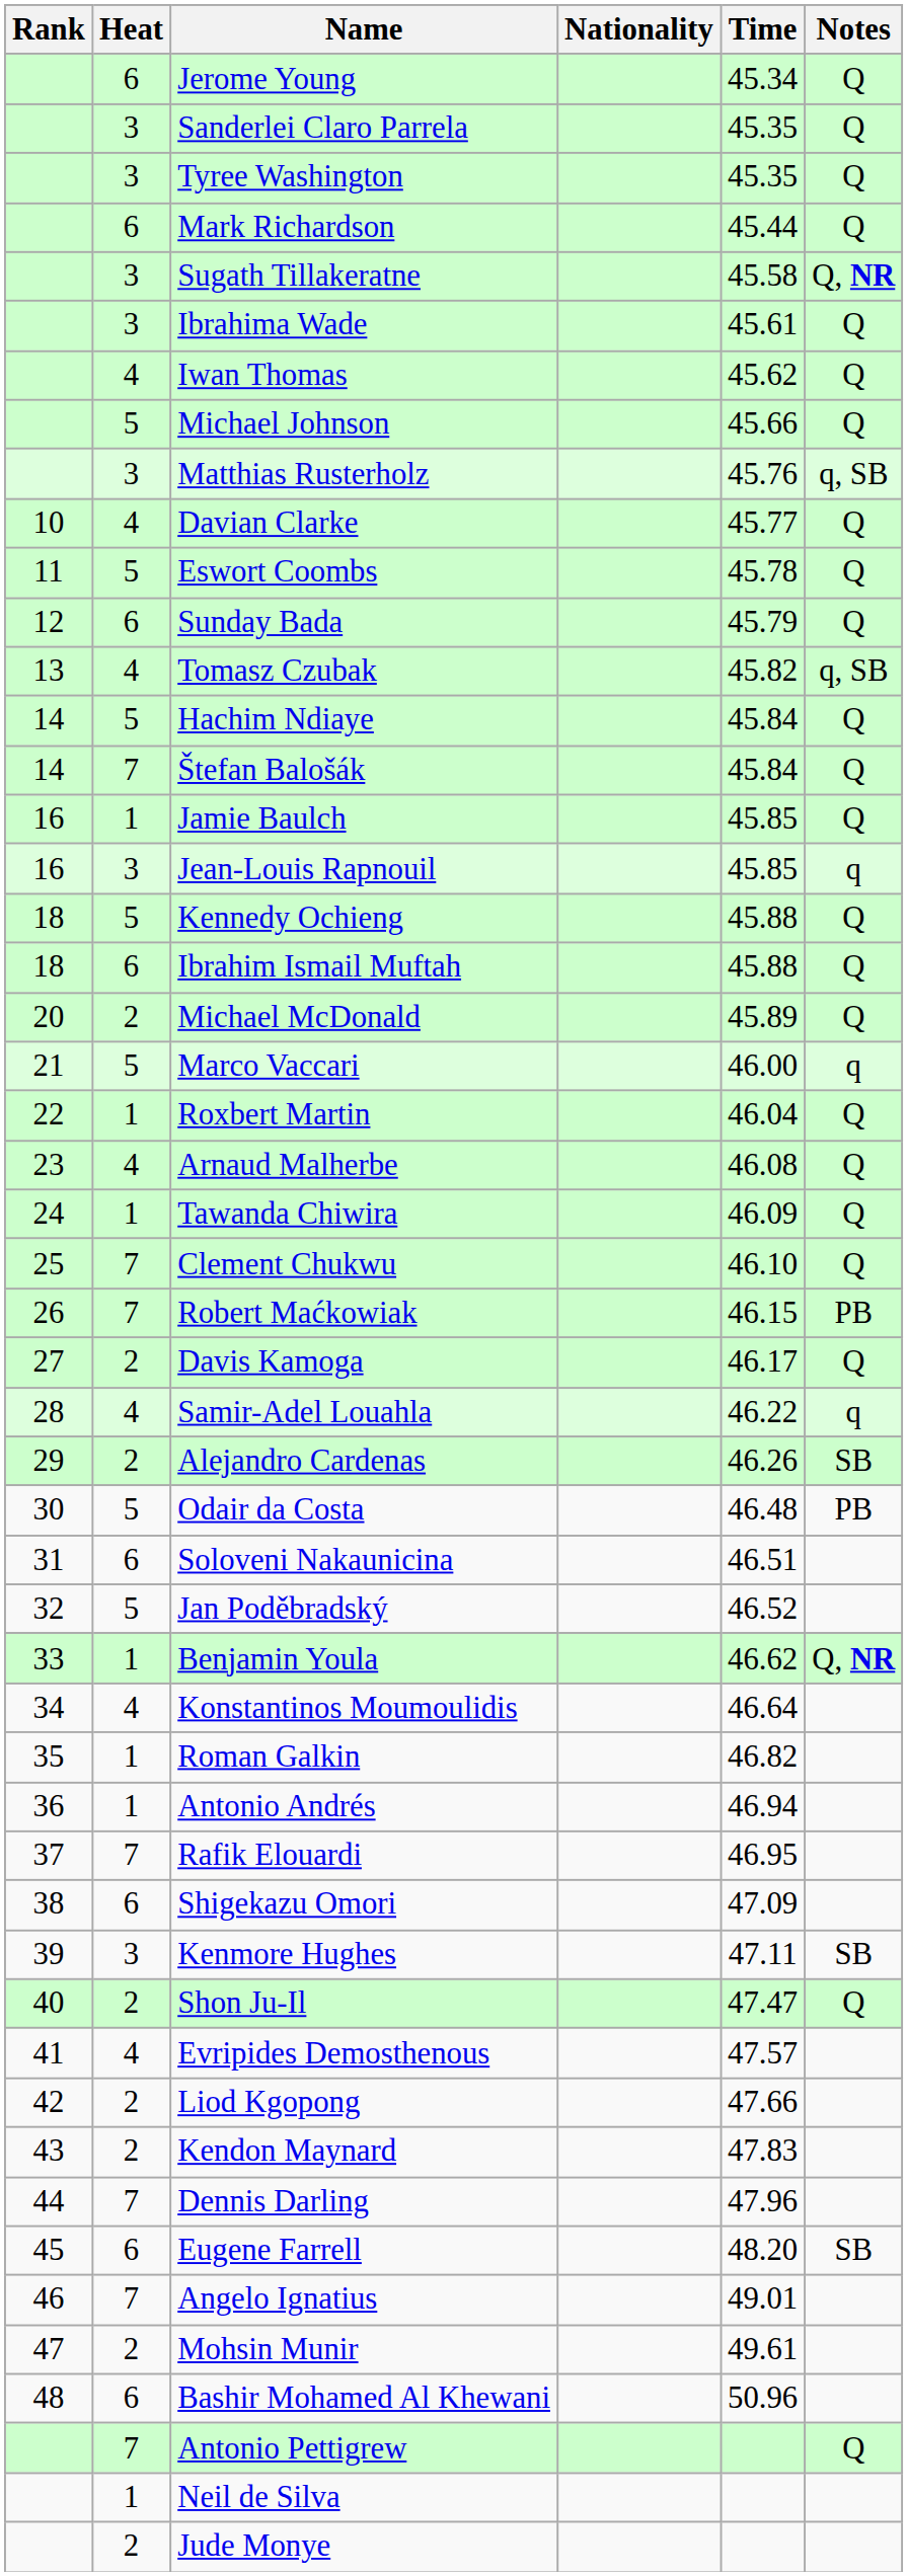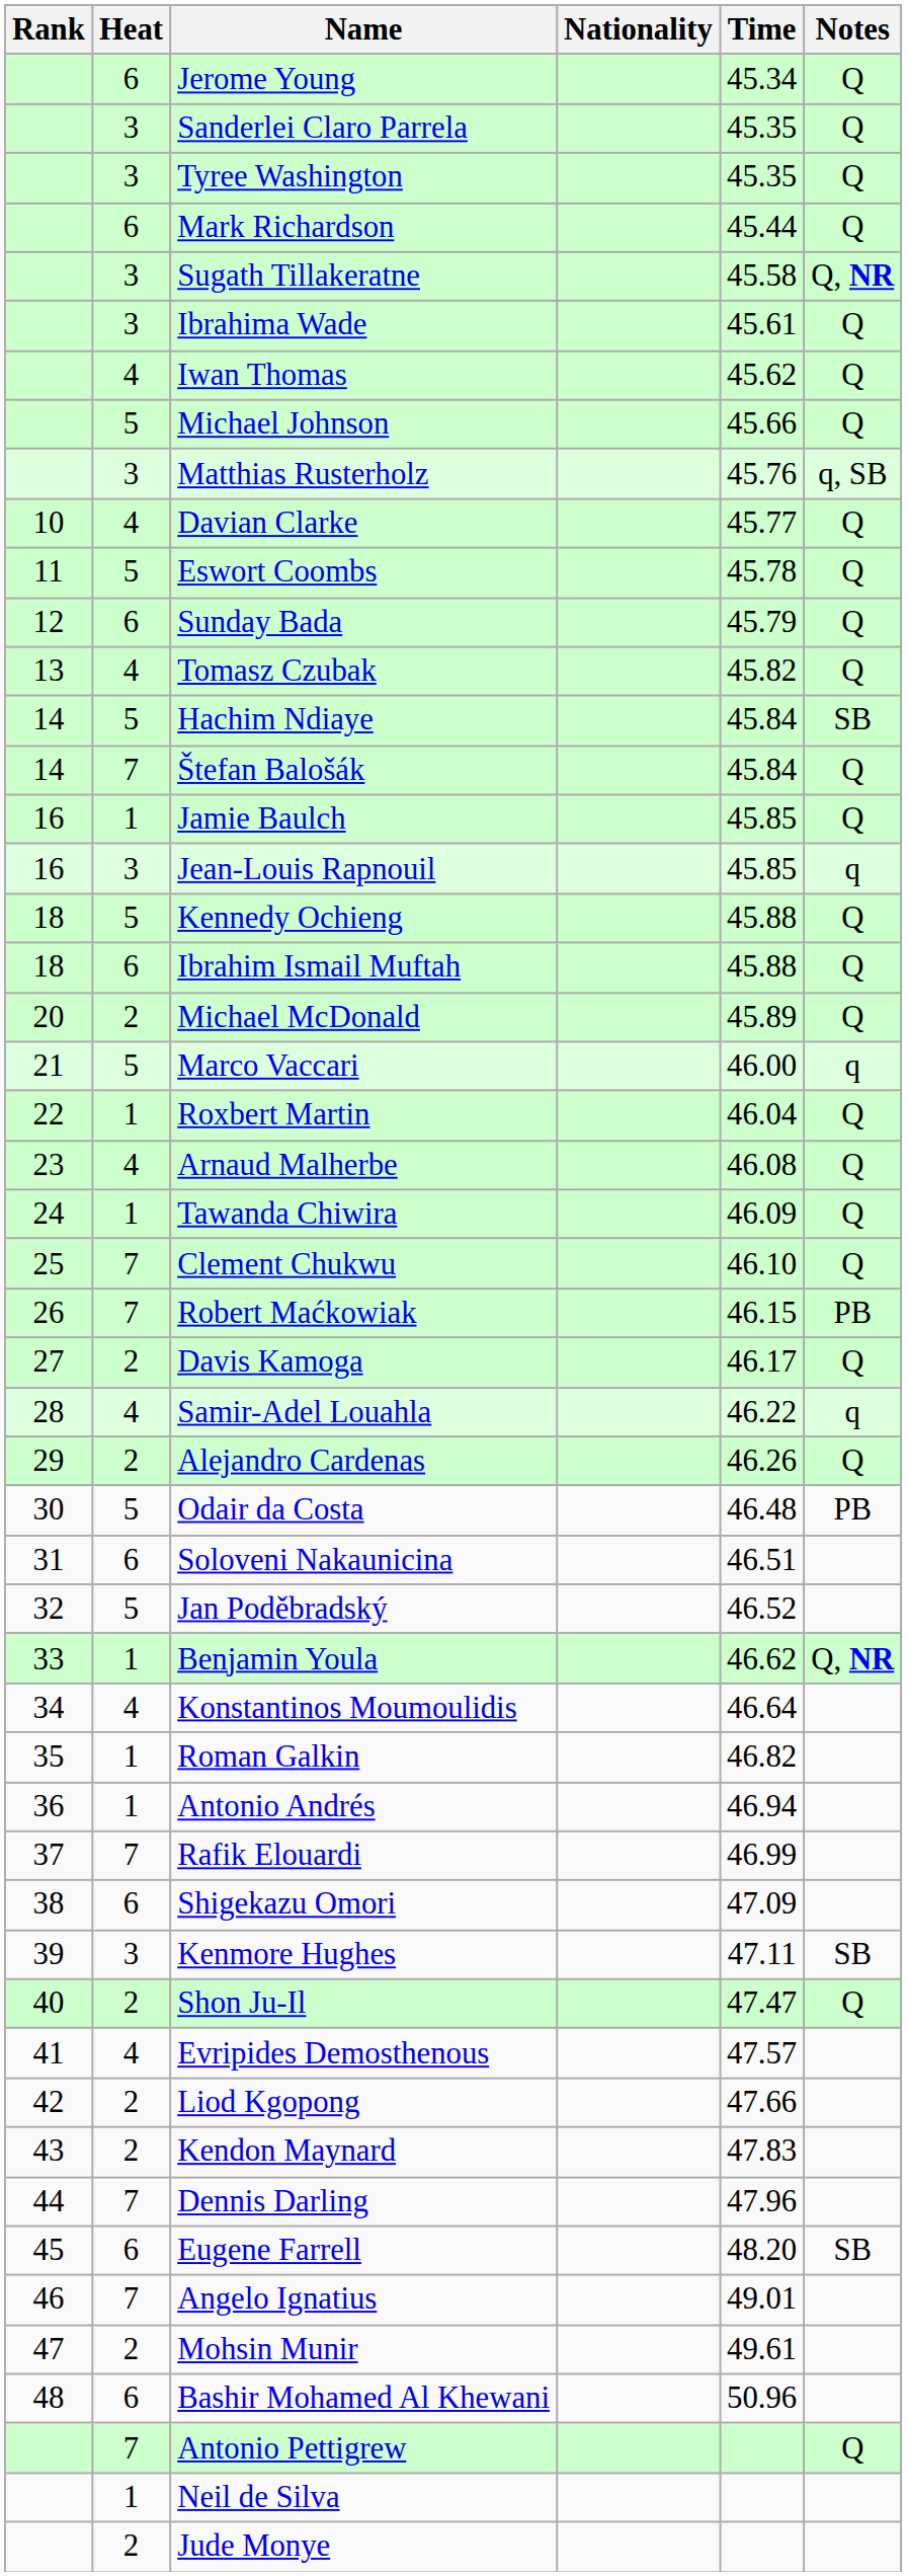 <table class="wikitable sortable" style="text-align:center">
 <tr>
 <th>Rank</th>
 <th>Heat</th>
 <th>Name</th>
 <th>Nationality</th>
 <th>Time</th>
 <th>Notes</th>
 </tr>
 <tr bgcolor=ccffcc>
 <td></td>
 <td>6</td>
 <td align=left><a href='#'>Jerome Young</a></td>
 <td align=left></td>
 <td>45.34</td>
 <td>Q</td>
 </tr>
 <tr bgcolor=ccffcc>
 <td></td>
 <td>3</td>
 <td align=left><a href='#'>Sanderlei Claro Parrela</a></td>
 <td align=left></td>
 <td>45.35</td>
 <td>Q</td>
 </tr>
 <tr bgcolor=ccffcc>
 <td></td>
 <td>3</td>
 <td align=left><a href='#'>Tyree Washington</a></td>
 <td align=left></td>
 <td>45.35</td>
 <td>Q</td>
 </tr>
 <tr bgcolor=ccffcc>
 <td></td>
 <td>6</td>
 <td align=left><a href='#'>Mark Richardson</a></td>
 <td align=left></td>
 <td>45.44</td>
 <td>Q</td>
 </tr>
 <tr bgcolor=ccffcc>
 <td></td>
 <td>3</td>
 <td align=left><a href='#'>Sugath Tillakeratne</a></td>
 <td align=left></td>
 <td>45.58</td>
 <td>Q, <strong><a href='#'>NR</a></strong></td>
 </tr>
 <tr bgcolor=ccffcc>
 <td></td>
 <td>3</td>
 <td align=left><a href='#'>Ibrahima Wade</a></td>
 <td align=left></td>
 <td>45.61</td>
 <td>Q</td>
 </tr>
 <tr bgcolor=ccffcc>
 <td></td>
 <td>4</td>
 <td align=left><a href='#'>Iwan Thomas</a></td>
 <td align=left></td>
 <td>45.62</td>
 <td>Q</td>
 </tr>
 <tr bgcolor=ccffcc>
 <td></td>
 <td>5</td>
 <td align=left><a href='#'>Michael Johnson</a></td>
 <td align=left></td>
 <td>45.66</td>
 <td>Q</td>
 </tr>
 <tr bgcolor=ddffdd>
 <td></td>
 <td>3</td>
 <td align=left><a href='#'>Matthias Rusterholz</a></td>
 <td align=left></td>
 <td>45.76</td>
 <td>q, SB</td>
 </tr>
 <tr bgcolor=ccffcc>
 <td>10</td>
 <td>4</td>
 <td align=left><a href='#'>Davian Clarke</a></td>
 <td align=left></td>
 <td>45.77</td>
 <td>Q</td>
 </tr>
 <tr bgcolor=ccffcc>
 <td>11</td>
 <td>5</td>
 <td align=left><a href='#'>Eswort Coombs</a></td>
 <td align=left></td>
 <td>45.78</td>
 <td>Q</td>
 </tr>
 <tr bgcolor=ccffcc>
 <td>12</td>
 <td>6</td>
 <td align=left><a href='#'>Sunday Bada</a></td>
 <td align=left></td>
 <td>45.79</td>
 <td>Q</td>
 </tr>
 <tr bgcolor=ccffcc>
 <td>13</td>
 <td>4</td>
 <td align=left><a href='#'>Tomasz Czubak</a></td>
 <td align=left></td>
 <td>45.82</td>
-<td>q, SB</td>
+<td>Q</td>
 </tr>
 <tr bgcolor=ccffcc>
 <td>14</td>
 <td>5</td>
 <td align=left><a href='#'>Hachim Ndiaye</a></td>
 <td align=left></td>
 <td>45.84</td>
-<td>Q</td>
+<td>SB</td>
 </tr>
 <tr bgcolor=ccffcc>
 <td>14</td>
 <td>7</td>
 <td align=left><a href='#'>Štefan Balošák</a></td>
 <td align=left></td>
 <td>45.84</td>
 <td>Q</td>
 </tr>
 <tr bgcolor=ccffcc>
 <td>16</td>
 <td>1</td>
 <td align=left><a href='#'>Jamie Baulch</a></td>
 <td align=left></td>
 <td>45.85</td>
 <td>Q</td>
 </tr>
 <tr bgcolor=ddffdd>
 <td>16</td>
 <td>3</td>
 <td align=left><a href='#'>Jean-Louis Rapnouil</a></td>
 <td align=left></td>
 <td>45.85</td>
 <td>q</td>
 </tr>
 <tr bgcolor=ccffcc>
 <td>18</td>
 <td>5</td>
 <td align=left><a href='#'>Kennedy Ochieng</a></td>
 <td align=left></td>
 <td>45.88</td>
 <td>Q</td>
 </tr>
 <tr bgcolor=ccffcc>
 <td>18</td>
 <td>6</td>
 <td align=left><a href='#'>Ibrahim Ismail Muftah</a></td>
 <td align=left></td>
 <td>45.88</td>
 <td>Q</td>
 </tr>
 <tr bgcolor=ccffcc>
 <td>20</td>
 <td>2</td>
 <td align=left><a href='#'>Michael McDonald</a></td>
 <td align=left></td>
 <td>45.89</td>
 <td>Q</td>
 </tr>
 <tr bgcolor=ddffdd>
 <td>21</td>
 <td>5</td>
 <td align=left><a href='#'>Marco Vaccari</a></td>
 <td align=left></td>
 <td>46.00</td>
 <td>q</td>
 </tr>
 <tr bgcolor=ccffcc>
 <td>22</td>
 <td>1</td>
 <td align=left><a href='#'>Roxbert Martin</a></td>
 <td align=left></td>
 <td>46.04</td>
 <td>Q</td>
 </tr>
 <tr bgcolor=ccffcc>
 <td>23</td>
 <td>4</td>
 <td align=left><a href='#'>Arnaud Malherbe</a></td>
 <td align=left></td>
 <td>46.08</td>
 <td>Q</td>
 </tr>
 <tr bgcolor=ccffcc>
 <td>24</td>
 <td>1</td>
 <td align=left><a href='#'>Tawanda Chiwira</a></td>
 <td align=left></td>
 <td>46.09</td>
 <td>Q</td>
 </tr>
 <tr bgcolor=ccffcc>
 <td>25</td>
 <td>7</td>
 <td align=left><a href='#'>Clement Chukwu</a></td>
 <td align=left></td>
 <td>46.10</td>
 <td>Q</td>
 </tr>
 <tr bgcolor=ccffcc>
 <td>26</td>
 <td>7</td>
 <td align=left><a href='#'>Robert Maćkowiak</a></td>
 <td align=left></td>
 <td>46.15</td>
 <td>PB</td>
 </tr>
 <tr bgcolor=ccffcc>
 <td>27</td>
 <td>2</td>
 <td align=left><a href='#'>Davis Kamoga</a></td>
 <td align=left></td>
 <td>46.17</td>
 <td>Q</td>
 </tr>
 <tr bgcolor=ddffdd>
 <td>28</td>
 <td>4</td>
 <td align=left><a href='#'>Samir-Adel Louahla</a></td>
 <td align=left></td>
 <td>46.22</td>
 <td>q</td>
 </tr>
 <tr bgcolor=ccffcc>
 <td>29</td>
 <td>2</td>
 <td align=left><a href='#'>Alejandro Cardenas</a></td>
 <td align=left></td>
 <td>46.26</td>
-<td>SB</td>
+<td>Q</td>
 </tr>
 <tr>
 <td>30</td>
 <td>5</td>
 <td align=left><a href='#'>Odair da Costa</a></td>
 <td align=left></td>
 <td>46.48</td>
 <td>PB</td>
 </tr>
 <tr>
 <td>31</td>
 <td>6</td>
 <td align=left><a href='#'>Soloveni Nakaunicina</a></td>
 <td align=left></td>
 <td>46.51</td>
 <td></td>
 </tr>
 <tr>
 <td>32</td>
 <td>5</td>
 <td align=left><a href='#'>Jan Poděbradský</a></td>
 <td align=left></td>
 <td>46.52</td>
 <td></td>
 </tr>
 <tr bgcolor=ccffcc>
 <td>33</td>
 <td>1</td>
 <td align=left><a href='#'>Benjamin Youla</a></td>
 <td align=left></td>
 <td>46.62</td>
 <td>Q, <strong><a href='#'>NR</a></strong></td>
 </tr>
 <tr>
 <td>34</td>
 <td>4</td>
 <td align=left><a href='#'>Konstantinos Moumoulidis</a></td>
 <td align=left></td>
 <td>46.64</td>
 <td></td>
 </tr>
 <tr>
 <td>35</td>
 <td>1</td>
 <td align=left><a href='#'>Roman Galkin</a></td>
 <td align=left></td>
 <td>46.82</td>
 <td></td>
 </tr>
 <tr>
 <td>36</td>
 <td>1</td>
 <td align=left><a href='#'>Antonio Andrés</a></td>
 <td align=left></td>
 <td>46.94</td>
 <td></td>
 </tr>
 <tr>
 <td>37</td>
 <td>7</td>
 <td align=left><a href='#'>Rafik Elouardi</a></td>
 <td align=left></td>
-<td>46.95</td>
+<td>46.99</td>
 <td></td>
 </tr>
 <tr>
 <td>38</td>
 <td>6</td>
 <td align=left><a href='#'>Shigekazu Omori</a></td>
 <td align=left></td>
 <td>47.09</td>
 <td></td>
 </tr>
 <tr>
 <td>39</td>
 <td>3</td>
 <td align=left><a href='#'>Kenmore Hughes</a></td>
 <td align=left></td>
 <td>47.11</td>
 <td>SB</td>
 </tr>
 <tr bgcolor=ccffcc>
 <td>40</td>
 <td>2</td>
 <td align=left><a href='#'>Shon Ju-Il</a></td>
 <td align=left></td>
 <td>47.47</td>
 <td>Q</td>
 </tr>
 <tr>
 <td>41</td>
 <td>4</td>
 <td align=left><a href='#'>Evripides Demosthenous</a></td>
 <td align=left></td>
 <td>47.57</td>
 <td></td>
 </tr>
 <tr>
 <td>42</td>
 <td>2</td>
 <td align=left><a href='#'>Liod Kgopong</a></td>
 <td align=left></td>
 <td>47.66</td>
 <td></td>
 </tr>
 <tr>
 <td>43</td>
 <td>2</td>
 <td align=left><a href='#'>Kendon Maynard</a></td>
 <td align=left></td>
 <td>47.83</td>
 <td></td>
 </tr>
 <tr>
 <td>44</td>
 <td>7</td>
 <td align=left><a href='#'>Dennis Darling</a></td>
 <td align=left></td>
 <td>47.96</td>
 <td></td>
 </tr>
 <tr>
 <td>45</td>
 <td>6</td>
 <td align=left><a href='#'>Eugene Farrell</a></td>
 <td align=left></td>
 <td>48.20</td>
 <td>SB</td>
 </tr>
 <tr>
 <td>46</td>
 <td>7</td>
 <td align=left><a href='#'>Angelo Ignatius</a></td>
 <td align=left></td>
 <td>49.01</td>
 <td></td>
 </tr>
 <tr>
 <td>47</td>
 <td>2</td>
 <td align=left><a href='#'>Mohsin Munir</a></td>
 <td align=left></td>
 <td>49.61</td>
 <td></td>
 </tr>
 <tr>
 <td>48</td>
 <td>6</td>
 <td align=left><a href='#'>Bashir Mohamed Al Khewani</a></td>
 <td align=left></td>
 <td>50.96</td>
 <td></td>
 </tr>
 <tr bgcolor=ccffcc>
 <td></td>
 <td>7</td>
 <td align=left><a href='#'>Antonio Pettigrew</a></td>
 <td align=left></td>
 <td></td>
 <td>Q</td>
 </tr>
 <tr>
 <td></td>
 <td>1</td>
 <td align=left><a href='#'>Neil de Silva</a></td>
 <td align=left></td>
 <td></td>
 <td></td>
 </tr>
 <tr>
 <td></td>
 <td>2</td>
 <td align=left><a href='#'>Jude Monye</a></td>
 <td align=left></td>
 <td></td>
 <td></td>
 </tr>
 </table>
